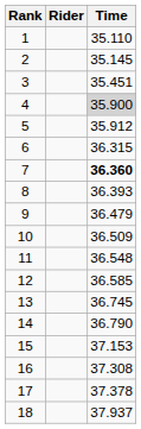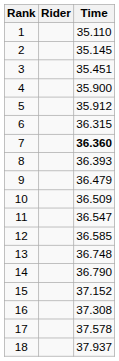 <table class="wikitable sortable" style="text-align:center">
 <tr>
 <th>Rank</th>
 <th>Rider</th>
 <th>Time</th>
 </tr>
 <tr>
 <td>1</td>
 <td align=left></td>
 <td>35.110</td>
 </tr>
 <tr>
 <td>2</td>
 <td align=left></td>
 <td>35.145</td>
 </tr>
 <tr>
 <td>3</td>
 <td align=left></td>
 <td>35.451</td>
 </tr>
 <tr>
 <td>4</td>
 <td align=left></td>
-<td style="background: lightgrey;">35.900</td>
+<td>35.900</td>
 </tr>
 <tr>
 <td>5</td>
 <td align=left></td>
 <td>35.912</td>
 </tr>
 <tr>
 <td>6</td>
 <td align=left></td>
 <td>36.315</td>
 </tr>
 <tr>
 <td>7</td>
 <td align=left></td>
 <td><strong>36.360</strong></td>
 </tr>
 <tr>
 <td>8</td>
 <td align=left></td>
 <td>36.393</td>
 </tr>
 <tr>
 <td>9</td>
 <td align=left></td>
 <td>36.479</td>
 </tr>
 <tr>
 <td>10</td>
 <td align=left></td>
 <td>36.509</td>
 </tr>
 <tr>
 <td>11</td>
 <td align=left></td>
-<td>36.548</td>
+<td>36.547</td>
 </tr>
 <tr>
 <td>12</td>
 <td align=left></td>
 <td>36.585</td>
 </tr>
 <tr>
 <td>13</td>
 <td align=left></td>
-<td>36.745</td>
+<td>36.748</td>
 </tr>
 <tr>
 <td>14</td>
 <td align=left></td>
 <td>36.790</td>
 </tr>
 <tr>
 <td>15</td>
 <td align=left></td>
-<td>37.153</td>
+<td>37.152</td>
 </tr>
 <tr>
 <td>16</td>
 <td align=left></td>
 <td>37.308</td>
 </tr>
 <tr>
 <td>17</td>
 <td align=left></td>
-<td>37.378</td>
+<td>37.578</td>
 </tr>
 <tr>
 <td>18</td>
 <td align=left></td>
 <td>37.937</td>
 </tr>
 </table>
